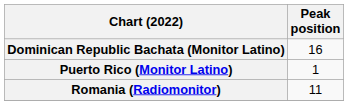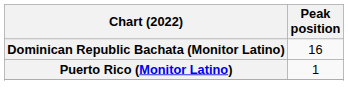 <table class="wikitable sortable plainrowheaders" style="text-align:center">
 <tr>
 <th scope="col">Chart (2022)</th>
 <th scope="col">Peak<br>position</th>
 </tr>
 <tr>
 <th scope="row">Dominican Republic Bachata (Monitor Latino)</th>
 <td align=center>16</td>
 </tr>
 <tr>
 <th scope="row">Puerto Rico (<a href='#'>Monitor Latino</a>)</th>
 <td align="center">1</td>
 </tr>
 <tr>
-<th scope="row">Romania (<a href='#'>Radiomonitor</a>)</th>
-<td>11</td>
-</tr>
-<tr>
 </tr>
 <tr>
 </tr>
 <tr>
 </tr>
 <tr>
 </tr>
 </table>
